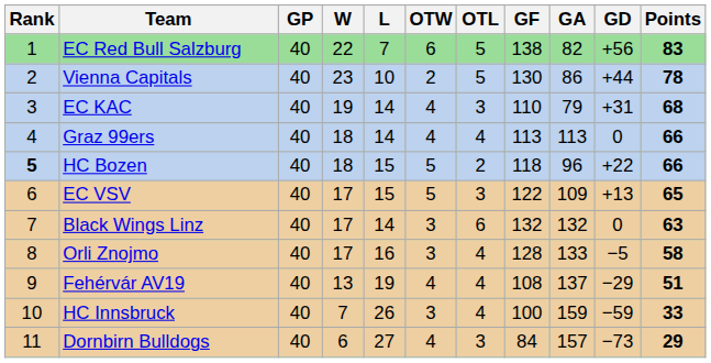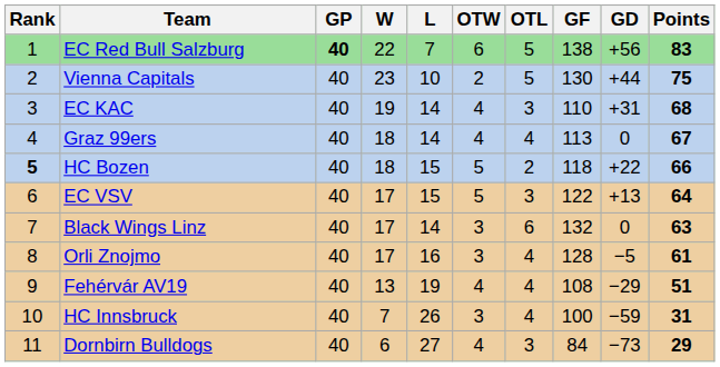 <table class="wikitable sortable" style="text-align:center; background:#CCFFCC;">
 <tr>
 <th>Rank</th>
 <th style="width:250px;">Team</th>
 <th style="width:35px;">GP</th>
 <th style="width:35px;">W</th>
 <th style="width:35px;">L</th>
 <th style="width:35px;">OTW</th>
 <th style="width:35px;">OTL</th>
 <th style="width:35px;">GF</th>
-<th style="width:35px;">GA</th>
 <th style="width:35px;">GD</th>
 <th style="width:35px;">Points</th>
 </tr>
 <tr style="background:#99DD99">
 <td>1</td>
 <td style="text-align:left;"><a href='#'>EC Red Bull Salzburg</a></td>
-<td>40</td>
+<td><strong>40</strong></td>
 <td>22</td>
 <td>7</td>
 <td>6</td>
 <td>5</td>
 <td>138</td>
-<td>82</td>
 <td>+56</td>
 <td><strong>83</strong></td>
 </tr>
 <tr style="background:#BCD2EE">
 <td>2</td>
 <td style="text-align:left;"><a href='#'>Vienna Capitals</a></td>
 <td>40</td>
 <td>23</td>
 <td>10</td>
 <td>2</td>
 <td>5</td>
 <td>130</td>
-<td>86</td>
 <td>+44</td>
-<td><strong>78</strong></td>
+<td><strong>75</strong></td>
 </tr>
 <tr style="background:#BCD2EE">
 <td>3</td>
 <td style="text-align:left;"><a href='#'>EC KAC</a></td>
 <td>40</td>
 <td>19</td>
 <td>14</td>
 <td>4</td>
 <td>3</td>
 <td>110</td>
-<td>79</td>
 <td>+31</td>
 <td><strong>68</strong></td>
 </tr>
 <tr style="background:#BCD2EE">
 <td>4</td>
 <td style="text-align:left;"><a href='#'>Graz 99ers</a></td>
 <td>40</td>
 <td>18</td>
 <td>14</td>
 <td>4</td>
 <td>4</td>
 <td>113</td>
-<td>113</td>
 <td>0</td>
-<td><strong>66</strong></td>
+<td><strong>67</strong></td>
 </tr>
 <tr style="background:#BCD2EE">
 <td><strong>5</strong></td>
 <td style="text-align:left;"><a href='#'>HC Bozen</a></td>
 <td>40</td>
 <td>18</td>
 <td>15</td>
 <td>5</td>
 <td>2</td>
 <td>118</td>
-<td>96</td>
 <td>+22</td>
 <td><strong>66</strong></td>
 </tr>
 <tr style="background:#EECFA1">
 <td>6</td>
 <td style="text-align:left;"><a href='#'>EC VSV</a></td>
 <td>40</td>
 <td>17</td>
 <td>15</td>
 <td>5</td>
 <td>3</td>
 <td>122</td>
-<td>109</td>
 <td>+13</td>
-<td><strong>65</strong></td>
+<td><strong>64</strong></td>
 </tr>
 <tr style="background:#EECFA1">
 <td>7</td>
 <td style="text-align:left;"><a href='#'>Black Wings Linz</a></td>
 <td>40</td>
 <td>17</td>
 <td>14</td>
 <td>3</td>
 <td>6</td>
-<td>132</td>
 <td>132</td>
 <td>0</td>
 <td><strong>63</strong></td>
 </tr>
 <tr style="background:#EECFA1">
 <td>8</td>
 <td style="text-align:left;"><a href='#'>Orli Znojmo</a></td>
 <td>40</td>
 <td>17</td>
 <td>16</td>
 <td>3</td>
 <td>4</td>
 <td>128</td>
-<td>133</td>
 <td>−5</td>
-<td><strong>58</strong></td>
+<td><strong>61</strong></td>
 </tr>
 <tr style="background:#EECFA1">
 <td>9</td>
 <td style="text-align:left;"><a href='#'>Fehérvár AV19</a></td>
 <td>40</td>
 <td>13</td>
 <td>19</td>
 <td>4</td>
 <td>4</td>
 <td>108</td>
-<td>137</td>
 <td>−29</td>
 <td><strong>51</strong></td>
 </tr>
 <tr style="background:#EECFA1">
 <td>10</td>
 <td style="text-align:left;"><a href='#'>HC Innsbruck</a></td>
 <td>40</td>
 <td>7</td>
 <td>26</td>
 <td>3</td>
 <td>4</td>
 <td>100</td>
-<td>159</td>
 <td>−59</td>
-<td><strong>33</strong></td>
+<td><strong>31</strong></td>
 </tr>
 <tr style="background:#EECFA1">
 <td>11</td>
 <td style="text-align:left;"><a href='#'>Dornbirn Bulldogs</a></td>
 <td>40</td>
 <td>6</td>
 <td>27</td>
 <td>4</td>
 <td>3</td>
 <td>84</td>
-<td>157</td>
 <td>−73</td>
 <td><strong>29</strong></td>
 </tr>
 </table>
